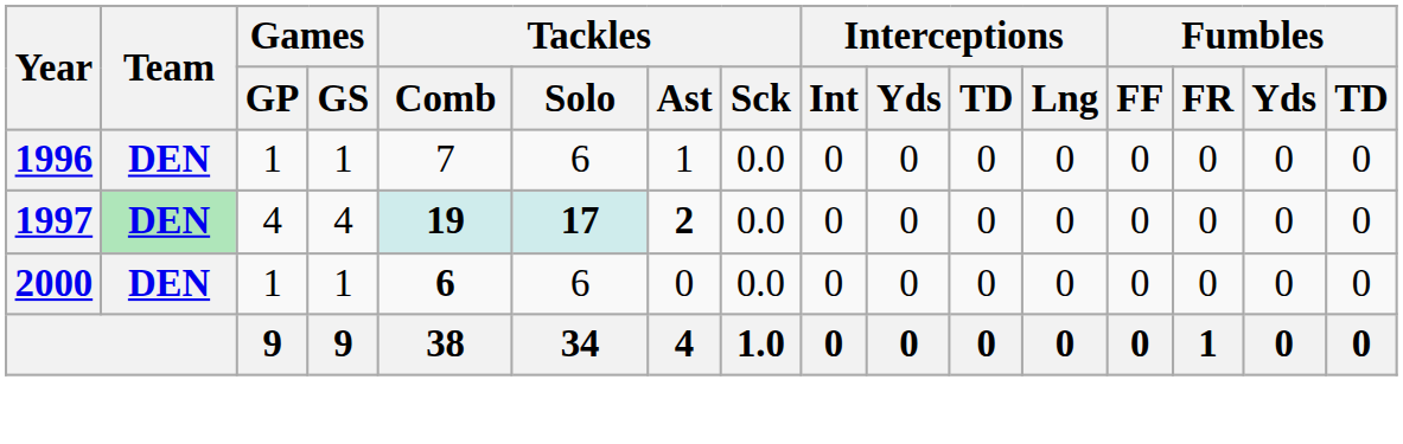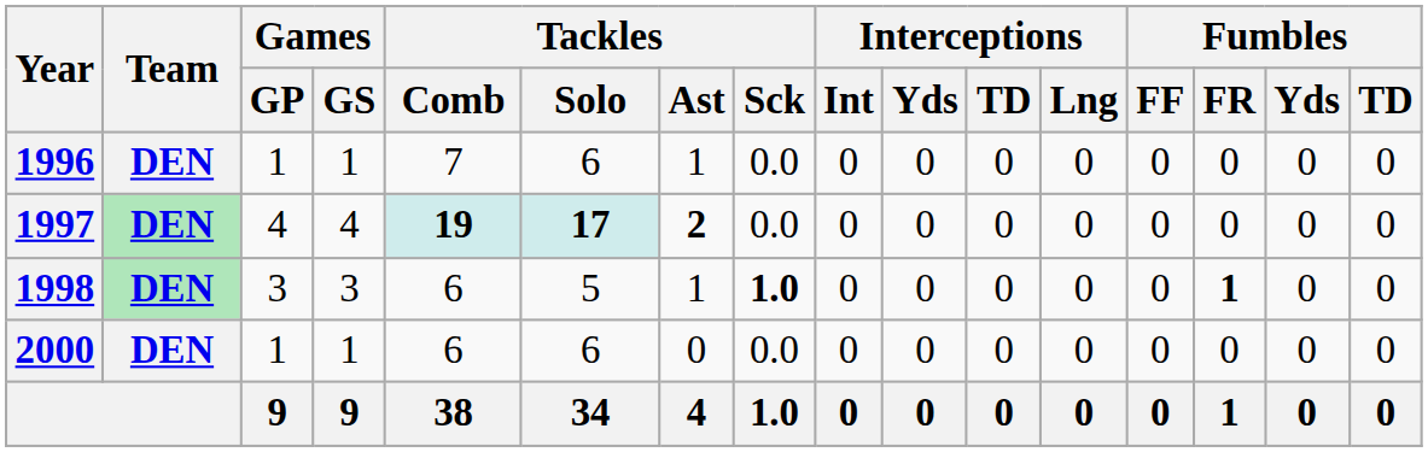 <table class="wikitable" style="text-align:center">
 <tr>
 <th rowspan="2">Year</th>
 <th rowspan="2">Team</th>
 <th colspan="2">Games</th>
 <th colspan="4">Tackles</th>
 <th colspan="4">Interceptions</th>
 <th colspan="4">Fumbles</th>
 </tr>
 <tr>
 <th>GP</th>
 <th>GS</th>
 <th>Comb</th>
 <th>Solo</th>
 <th>Ast</th>
 <th>Sck</th>
 <th>Int</th>
 <th>Yds</th>
 <th>TD</th>
 <th>Lng</th>
 <th>FF</th>
 <th>FR</th>
 <th>Yds</th>
 <th>TD</th>
 </tr>
 <tr>
 <th><a href='#'>1996</a></th>
 <th><a href='#'>DEN</a></th>
 <td>1</td>
 <td>1</td>
 <td>7</td>
 <td>6</td>
 <td>1</td>
 <td>0.0</td>
 <td>0</td>
 <td>0</td>
 <td>0</td>
 <td>0</td>
 <td>0</td>
 <td>0</td>
 <td>0</td>
 <td>0</td>
 </tr>
 <tr>
 <th><a href='#'>1997</a></th>
 <th style="background:#afe6ba; width:3em;"><a href='#'>DEN</a></th>
 <td>4</td>
 <td>4</td>
 <td style="background:#cfecec; width:3em;"><strong>19</strong></td>
 <td style="background:#cfecec; width:3em;"><strong>17</strong></td>
 <td><strong>2</strong></td>
 <td>0.0</td>
 <td>0</td>
 <td>0</td>
 <td>0</td>
 <td>0</td>
 <td>0</td>
 <td>0</td>
 <td>0</td>
 <td>0</td>
 </tr>
 <tr>
+<th><a href='#'>1998</a></th>
+<th style="background:#afe6ba; width:3em;"><a href='#'>DEN</a></th>
+<td>3</td>
+<td>3</td>
+<td>6</td>
+<td>5</td>
+<td>1</td>
+<td><strong>1.0</strong></td>
+<td>0</td>
+<td>0</td>
+<td>0</td>
+<td>0</td>
+<td>0</td>
+<td><strong>1</strong></td>
+<td>0</td>
+<td>0</td>
+</tr>
+<tr>
 <th><a href='#'>2000</a></th>
 <th><a href='#'>DEN</a></th>
 <td>1</td>
 <td>1</td>
-<td><strong>6</strong></td>
+<td>6</td>
 <td>6</td>
 <td>0</td>
 <td>0.0</td>
 <td>0</td>
 <td>0</td>
 <td>0</td>
 <td>0</td>
 <td>0</td>
 <td>0</td>
 <td>0</td>
 <td>0</td>
 </tr>
 <tr>
 <th colspan="2"></th>
 <th>9</th>
 <th>9</th>
 <th>38</th>
 <th>34</th>
 <th>4</th>
 <th>1.0</th>
 <th>0</th>
 <th>0</th>
 <th>0</th>
 <th>0</th>
 <th>0</th>
 <th>1</th>
 <th>0</th>
 <th>0</th>
 </tr>
 </table>
